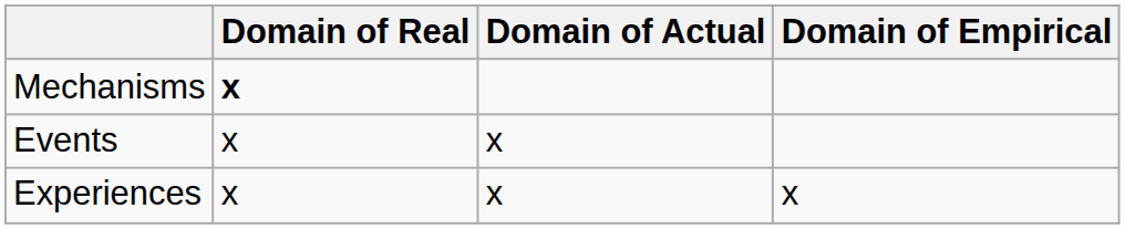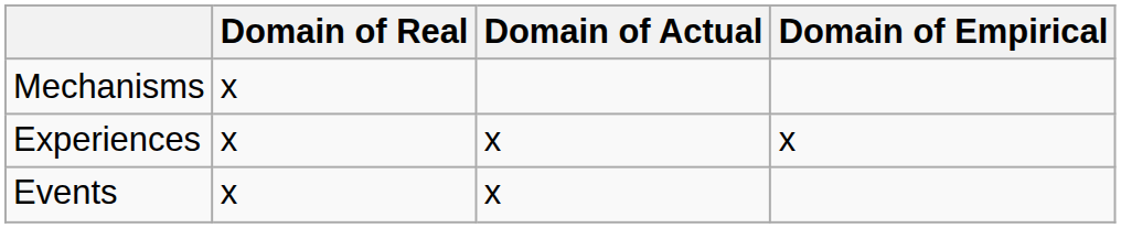 <table class="wikitable">
 <tr>
 <th></th>
 <th>Domain of Real</th>
 <th>Domain of Actual</th>
 <th>Domain of Empirical</th>
 </tr>
 <tr>
 <td>Mechanisms</td>
-<td><strong>x</strong></td>
+<td>x</td>
 <td></td>
-<td></td>
-</tr>
-<tr>
-<td>Events</td>
-<td>x</td>
-<td>x</td>
 <td></td>
 </tr>
 <tr>
 <td>Experiences</td>
 <td>x</td>
 <td>x</td>
 <td>x</td>
 </tr>
+<tr>
+<td>Events</td>
+<td>x</td>
+<td>x</td>
+<td></td>
+</tr>
 </table>
